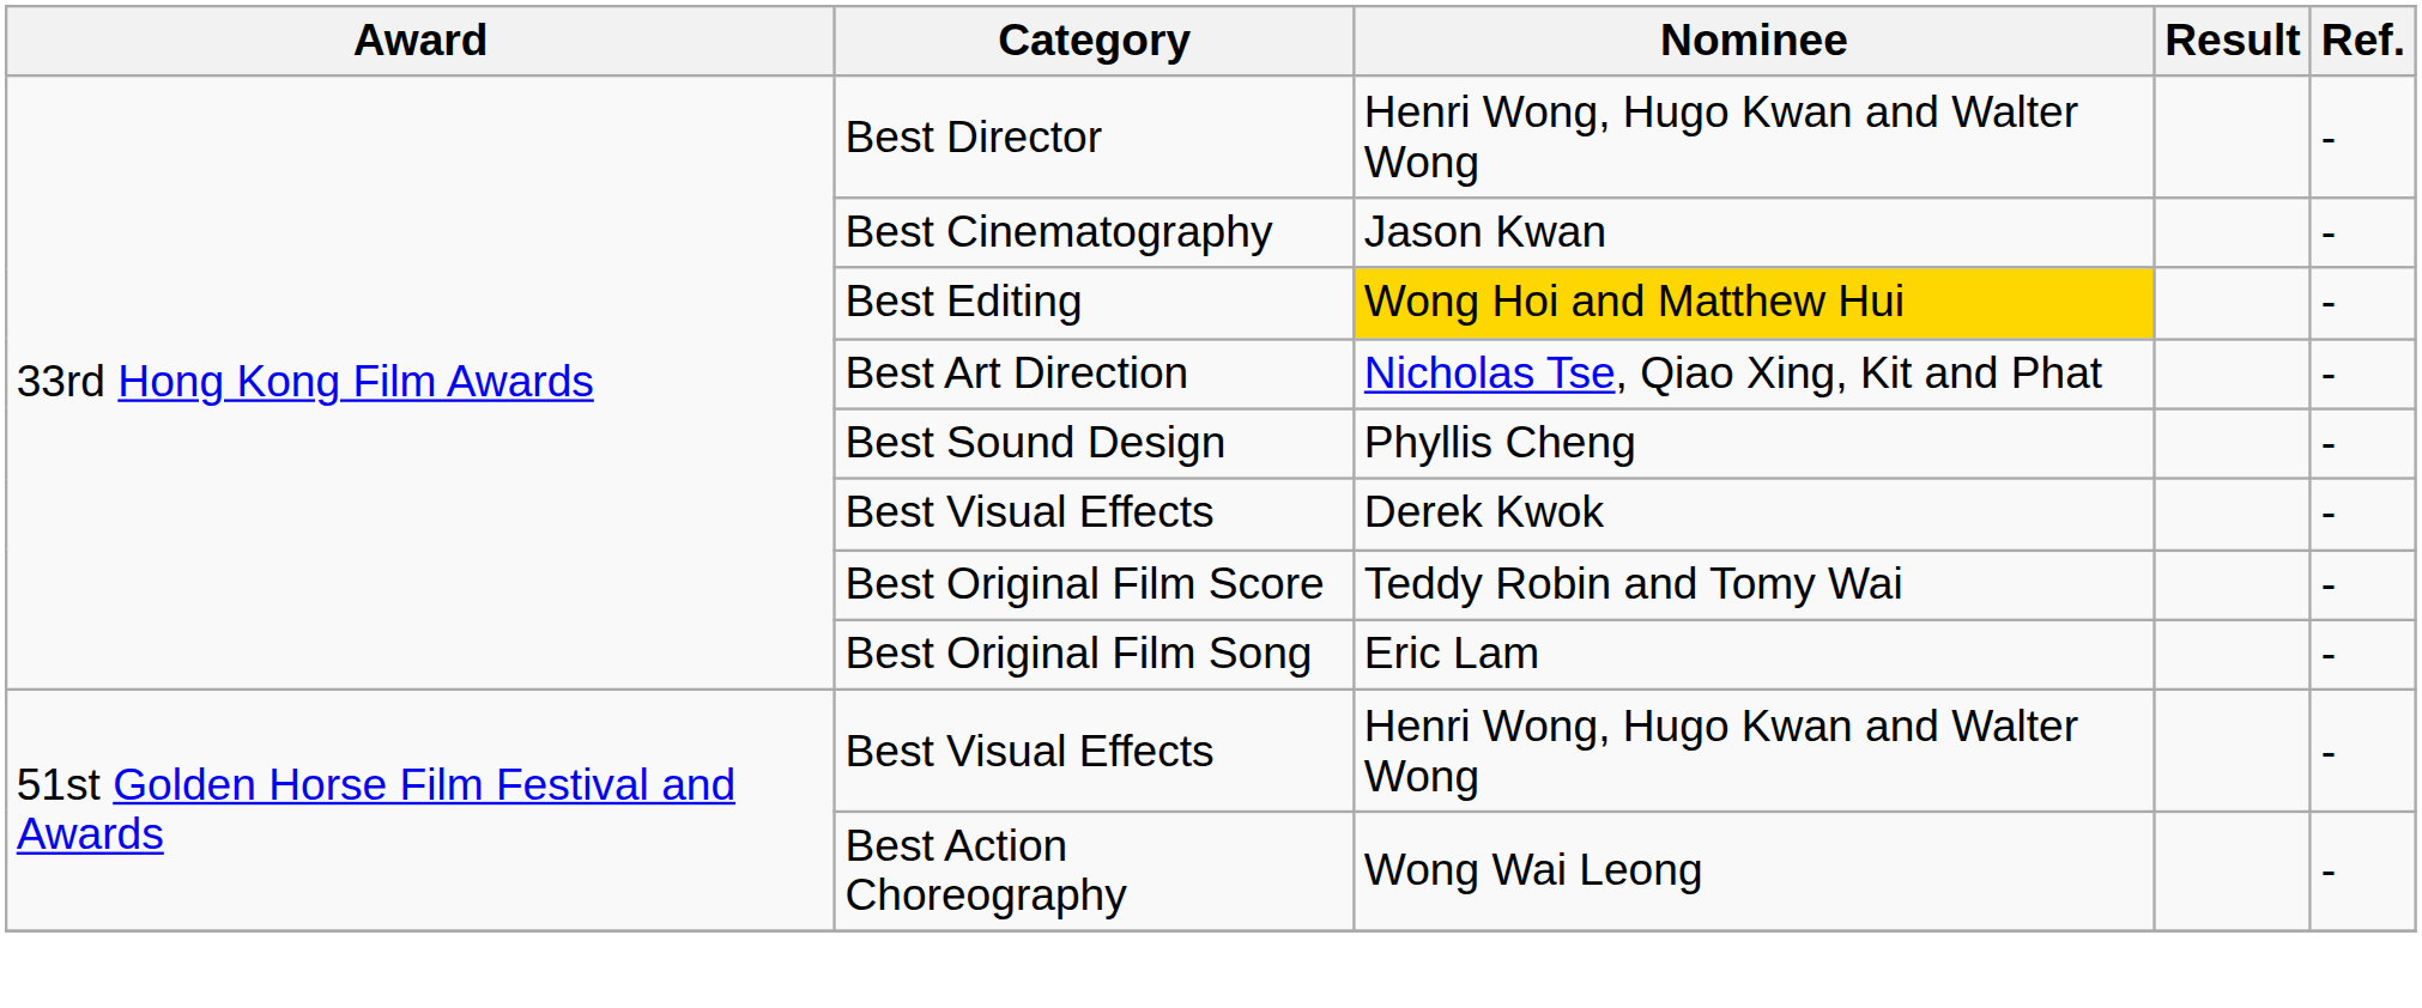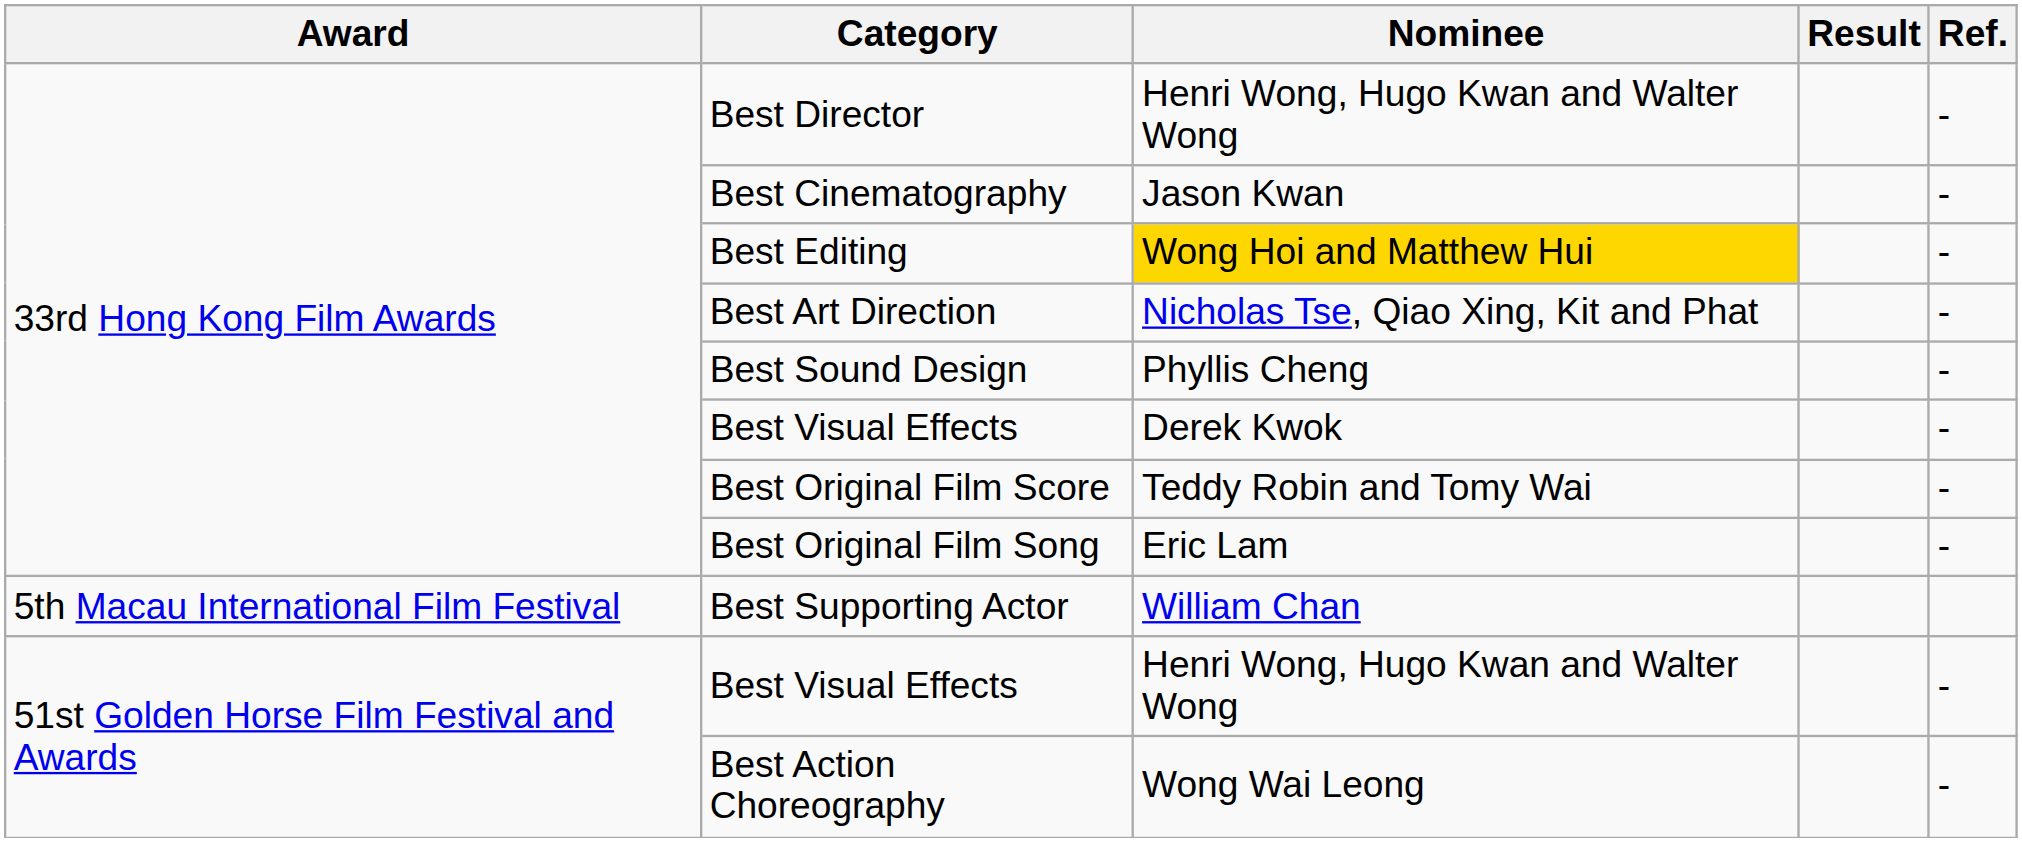 <table class=wikitable>
 <tr>
 <th>Award</th>
 <th>Category</th>
 <th>Nominee</th>
 <th>Result</th>
 <th>Ref.</th>
 </tr>
 <tr>
 <td rowspan=8>33rd <a href='#'>Hong Kong Film Awards</a></td>
 <td>Best Director</td>
 <td>Henri Wong, Hugo Kwan and Walter Wong</td>
 <td></td>
 <td>-</td>
 </tr>
 <tr>
 <td>Best Cinematography</td>
 <td>Jason Kwan</td>
 <td></td>
 <td>-</td>
 </tr>
 <tr>
 <td>Best Editing</td>
 <td style="background: gold;">Wong Hoi and Matthew Hui</td>
 <td></td>
 <td>-</td>
 </tr>
 <tr>
 <td>Best Art Direction</td>
 <td><a href='#'>Nicholas Tse</a>, Qiao Xing, Kit and Phat</td>
 <td></td>
 <td>-</td>
 </tr>
 <tr>
 <td>Best Sound Design</td>
 <td>Phyllis Cheng</td>
 <td></td>
 <td>-</td>
 </tr>
 <tr>
 <td>Best Visual Effects</td>
 <td>Derek Kwok</td>
 <td></td>
 <td>-</td>
 </tr>
 <tr>
 <td>Best Original Film Score</td>
 <td>Teddy Robin and Tomy Wai</td>
 <td></td>
 <td>-</td>
 </tr>
 <tr>
 <td>Best Original Film Song</td>
 <td>Eric Lam</td>
 <td></td>
 <td>-</td>
 </tr>
 <tr>
+<td>5th <a href='#'>Macau International Film Festival</a></td>
+<td>Best Supporting Actor</td>
+<td><a href='#'>William Chan</a></td>
+<td></td>
+<td></td>
+</tr>
+<tr>
 <td rowspan=2>51st <a href='#'>Golden Horse Film Festival and Awards</a></td>
 <td>Best Visual Effects</td>
 <td>Henri Wong, Hugo Kwan and Walter Wong</td>
 <td></td>
 <td>-</td>
 </tr>
 <tr>
 <td>Best Action Choreography</td>
 <td>Wong Wai Leong</td>
 <td></td>
 <td>-</td>
 </tr>
 <tr>
 </tr>
 </table>
